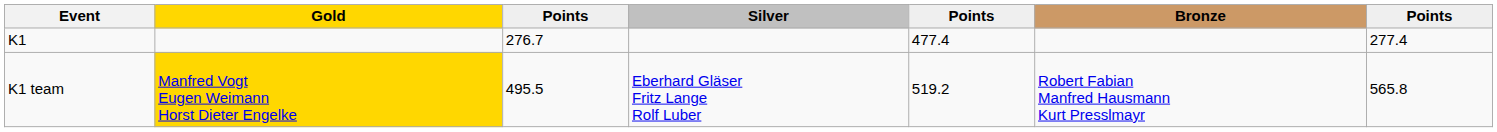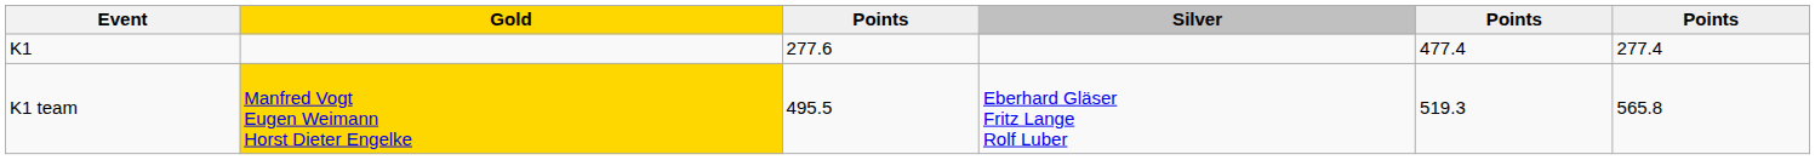 <table class="wikitable" width=100%>
 <tr>
 <th>Event</th>
 <td align=center bgcolor="gold"><strong>Gold</strong></td>
 <td align=center bgcolor="EFEFEF"><strong>Points</strong></td>
 <td align=center bgcolor="silver"><strong>Silver</strong></td>
 <td align=center bgcolor="EFEFEF"><strong>Points</strong></td>
-<td align=center bgcolor="CC9966"><strong>Bronze</strong></td>
 <td align=center bgcolor="EFEFEF"><strong>Points</strong></td>
 </tr>
 <tr>
 <td>K1</td>
 <td></td>
-<td>276.7</td>
+<td>277.6</td>
 <td></td>
 <td>477.4</td>
-<td></td>
 <td>277.4</td>
 </tr>
 <tr>
 <td>K1 team</td>
 <td style="background: gold;"><br><a href='#'>Manfred Vogt</a><br><a href='#'>Eugen Weimann</a><br><a href='#'>Horst Dieter Engelke</a></td>
 <td>495.5</td>
 <td><br><a href='#'>Eberhard Gläser</a><br><a href='#'>Fritz Lange</a><br><a href='#'>Rolf Luber</a></td>
-<td>519.2</td>
-<td><br><a href='#'>Robert Fabian</a><br><a href='#'>Manfred Hausmann</a><br><a href='#'>Kurt Presslmayr</a></td>
+<td>519.3</td>
 <td>565.8</td>
 </tr>
 </table>
